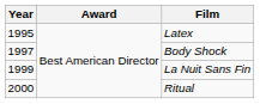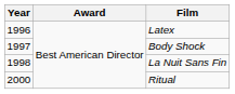 <table class="wikitable">
 <tr>
 <th>Year</th>
 <th>Award</th>
 <th>Film</th>
 </tr>
 <tr>
-<td>1995</td>
+<td>1996</td>
 <td rowspan="4">Best American Director</td>
 <td><em>Latex</em></td>
 </tr>
 <tr>
 <td>1997</td>
 <td><em>Body Shock</em></td>
 </tr>
 <tr>
-<td>1999</td>
+<td>1998</td>
 <td><em>La Nuit Sans Fin</em></td>
 </tr>
 <tr>
 <td>2000</td>
 <td><em>Ritual</em></td>
 </tr>
 </table>
